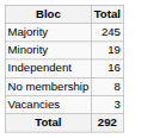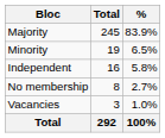 <table class=wikitable style="text-align:right;">
 <tr>
 <th>Bloc</th>
 <th>Total</th>
+<th>%</th>
 </tr>
 <tr>
 <td align=left>Majority</td>
 <td>245</td>
+<td>83.9%</td>
 </tr>
 <tr>
 <td align=left>Minority</td>
 <td>19</td>
+<td>6.5%</td>
 </tr>
 <tr>
 <td align=left>Independent</td>
 <td>16</td>
+<td>5.8%</td>
 </tr>
 <tr>
 <td align=left>No membership</td>
 <td>8</td>
+<td>2.7%</td>
 </tr>
 <tr>
 <td align=left>Vacancies</td>
 <td>3</td>
+<td>1.0%</td>
 </tr>
 <tr>
 <th>Total</th>
 <th>292</th>
+<th>100%</th>
 </tr>
 </table>
